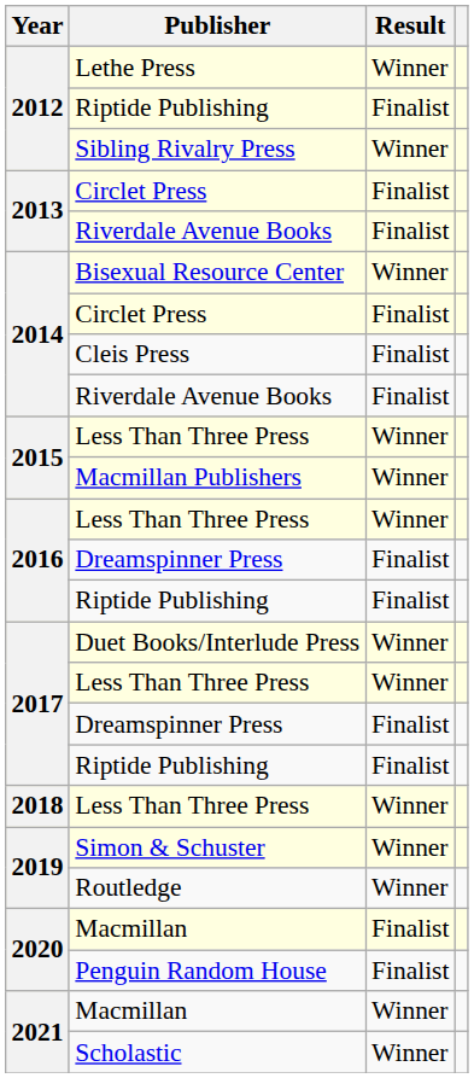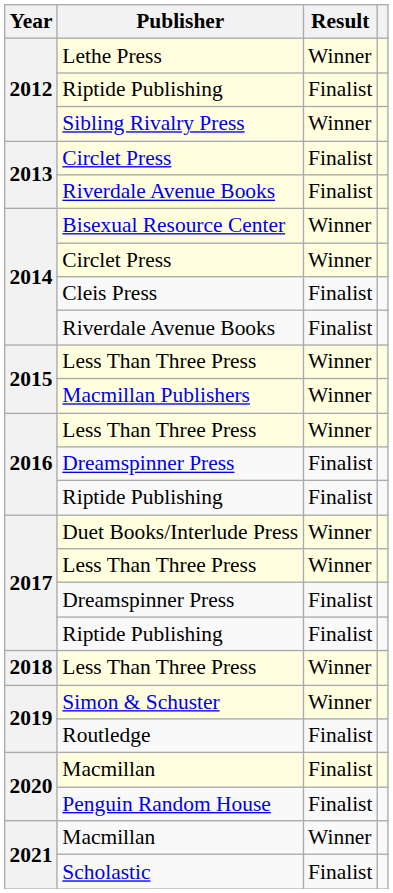 <table class="wikitable sortable mw-collapsible">
 <tr>
 <th scope="col">Year</th>
 <th scope="col">Publisher</th>
 <th scope="col">Result</th>
 <th scope="col"></th>
 </tr>
 <tr style="background:lightyellow">
 <th rowspan="3">2012</th>
 <td>Lethe Press</td>
 <td>Winner</td>
 <td></td>
 </tr>
 <tr style="background:lightyellow">
 <td>Riptide Publishing</td>
 <td>Finalist</td>
 <td></td>
 </tr>
 <tr style="background:lightyellow">
 <td><a href='#'>Sibling Rivalry Press</a></td>
 <td>Winner</td>
 <td></td>
 </tr>
 <tr style="background:lightyellow">
 <th rowspan="2">2013</th>
 <td><a href='#'>Circlet Press</a></td>
 <td>Finalist</td>
 <td></td>
 </tr>
 <tr style="background:lightyellow">
 <td><a href='#'>Riverdale Avenue Books</a></td>
 <td>Finalist</td>
 <td></td>
 </tr>
 <tr style="background:lightyellow">
 <th rowspan="4">2014</th>
 <td><a href='#'>Bisexual Resource Center</a></td>
 <td>Winner</td>
 <td></td>
 </tr>
 <tr style="background:lightyellow">
 <td>Circlet Press</td>
-<td>Finalist</td>
+<td>Winner</td>
 <td></td>
 </tr>
 <tr>
 <td>Cleis Press</td>
 <td>Finalist</td>
 <td></td>
 </tr>
 <tr>
 <td>Riverdale Avenue Books</td>
 <td>Finalist</td>
 <td></td>
 </tr>
 <tr style="background:lightyellow">
 <th rowspan="2">2015</th>
 <td>Less Than Three Press</td>
 <td>Winner</td>
 <td></td>
 </tr>
 <tr style="background:lightyellow">
 <td><a href='#'>Macmillan Publishers</a></td>
 <td>Winner</td>
 <td></td>
 </tr>
 <tr style="background:lightyellow">
 <th rowspan="3">2016</th>
 <td>Less Than Three Press</td>
 <td>Winner</td>
 <td></td>
 </tr>
 <tr>
 <td><a href='#'>Dreamspinner Press</a></td>
 <td>Finalist</td>
 <td></td>
 </tr>
 <tr>
 <td>Riptide Publishing</td>
 <td>Finalist</td>
 <td></td>
 </tr>
 <tr style="background:lightyellow">
 <th rowspan="4">2017</th>
 <td>Duet Books/Interlude Press</td>
 <td>Winner</td>
 <td></td>
 </tr>
 <tr style="background:lightyellow">
 <td>Less Than Three Press</td>
 <td>Winner</td>
 <td></td>
 </tr>
 <tr>
 <td>Dreamspinner Press</td>
 <td>Finalist</td>
 <td></td>
 </tr>
 <tr>
 <td>Riptide Publishing</td>
 <td>Finalist</td>
 <td></td>
 </tr>
 <tr style="background:lightyellow">
 <th>2018</th>
 <td>Less Than Three Press</td>
 <td>Winner</td>
 <td></td>
 </tr>
 <tr style="background:lightyellow">
 <th rowspan="2">2019</th>
 <td><a href='#'>Simon & Schuster</a></td>
 <td>Winner</td>
 <td></td>
 </tr>
 <tr>
 <td>Routledge</td>
-<td>Winner</td>
+<td>Finalist</td>
 <td></td>
 </tr>
 <tr style="background:lightyellow">
 <th rowspan="2">2020</th>
 <td>Macmillan</td>
 <td>Finalist</td>
 <td></td>
 </tr>
 <tr>
 <td><a href='#'>Penguin Random House</a></td>
 <td>Finalist</td>
 <td></td>
 </tr>
 <tr>
 <th rowspan="2">2021</th>
 <td>Macmillan</td>
 <td>Winner</td>
 <td></td>
 </tr>
 <tr>
 <td><a href='#'>Scholastic</a></td>
-<td>Winner</td>
+<td>Finalist</td>
 <td></td>
 </tr>
 </table>
